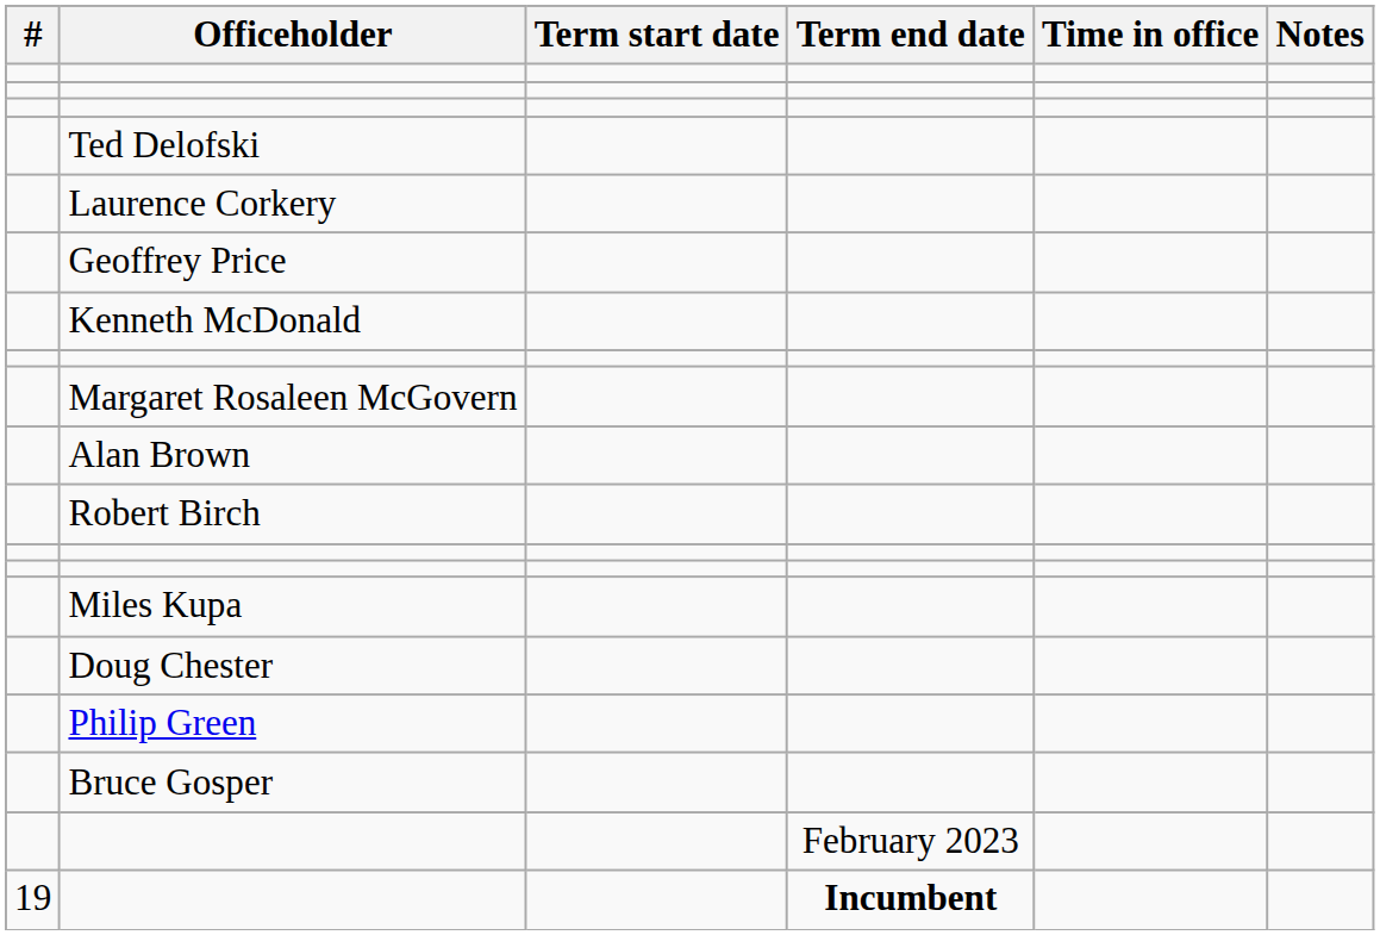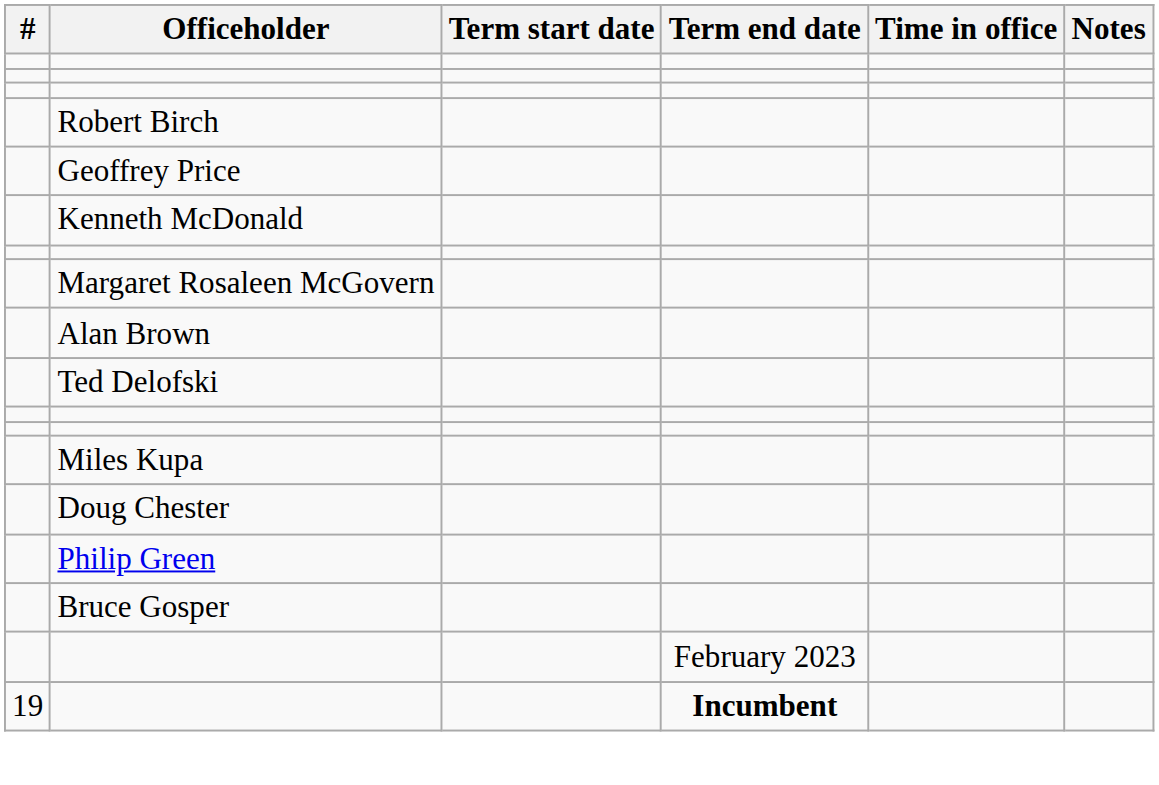 <table class='wikitable sortable'>
 <tr>
 <th>#</th>
 <th>Officeholder</th>
 <th>Term start date</th>
 <th>Term end date</th>
 <th>Time in office</th>
 <th>Notes</th>
 </tr>
 <tr>
 <td align=center></td>
 <td></td>
 <td align=center></td>
 <td align=center></td>
 <td align=right></td>
 <td></td>
 </tr>
 <tr>
 <td align=center></td>
 <td></td>
 <td align=center></td>
 <td align=center></td>
 <td align=right></td>
 <td></td>
 </tr>
 <tr>
 <td align=center></td>
 <td></td>
 <td align=center></td>
 <td align=center></td>
 <td align=right></td>
 <td></td>
 </tr>
 <tr>
 <td align=center></td>
-<td>Ted Delofski</td>
-<td align=center></td>
-<td align=center></td>
-<td align=right></td>
-<td></td>
-</tr>
-<tr>
-<td align=center></td>
-<td>Laurence Corkery</td>
+<td>Robert Birch</td>
 <td align=center></td>
 <td align=center></td>
 <td align=right></td>
 <td></td>
 </tr>
 <tr>
 <td align=center></td>
 <td>Geoffrey Price</td>
 <td align=center></td>
 <td align=center></td>
 <td align=right></td>
 <td></td>
 </tr>
 <tr>
 <td align=center></td>
 <td>Kenneth McDonald</td>
 <td align=center></td>
 <td align=center></td>
 <td align=right></td>
 <td></td>
 </tr>
 <tr>
 <td align=center></td>
 <td></td>
 <td align=center></td>
 <td align=center></td>
 <td align=right></td>
 <td></td>
 </tr>
 <tr>
 <td align=center></td>
 <td>Margaret Rosaleen McGovern</td>
 <td align=center></td>
 <td align=center></td>
 <td align=right></td>
 <td></td>
 </tr>
 <tr>
 <td align=center></td>
 <td>Alan Brown</td>
 <td align=center></td>
 <td align=center></td>
 <td align=right></td>
 <td></td>
 </tr>
 <tr>
 <td align=center></td>
-<td>Robert Birch</td>
+<td>Ted Delofski</td>
 <td align=center></td>
 <td align=center></td>
 <td align=right></td>
 <td></td>
 </tr>
 <tr>
 <td align=center></td>
 <td></td>
 <td align=center></td>
 <td align=center></td>
 <td align=right><strong></strong></td>
 <td></td>
 </tr>
 <tr>
 <td align=center></td>
 <td></td>
 <td align=center></td>
 <td align=center></td>
 <td align=right></td>
 <td></td>
 </tr>
 <tr>
 <td align=center></td>
 <td>Miles Kupa</td>
 <td align=center></td>
 <td align=center></td>
 <td align=right></td>
 <td></td>
 </tr>
 <tr>
 <td align=center></td>
 <td>Doug Chester</td>
 <td align=center></td>
 <td align=center></td>
 <td align=right></td>
 <td></td>
 </tr>
 <tr>
 <td align=center></td>
 <td><a href='#'>Philip Green</a></td>
 <td align=center></td>
 <td align=center></td>
 <td align=right></td>
 <td></td>
 </tr>
 <tr>
 <td align=center></td>
 <td>Bruce Gosper</td>
 <td align=center></td>
 <td align=center></td>
 <td align=right></td>
 <td></td>
 </tr>
 <tr>
 <td align=center></td>
 <td></td>
 <td align=center></td>
 <td align=center>February 2023</td>
 <td align=right></td>
 <td></td>
 </tr>
 <tr>
 <td align=center>19</td>
 <td></td>
 <td align=center></td>
 <td align=center><strong>Incumbent</strong></td>
 <td align=right></td>
 <td></td>
 </tr>
 </table>
